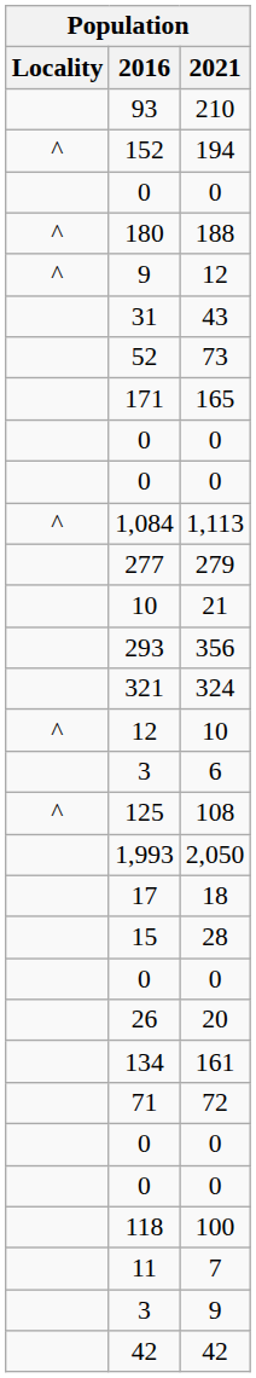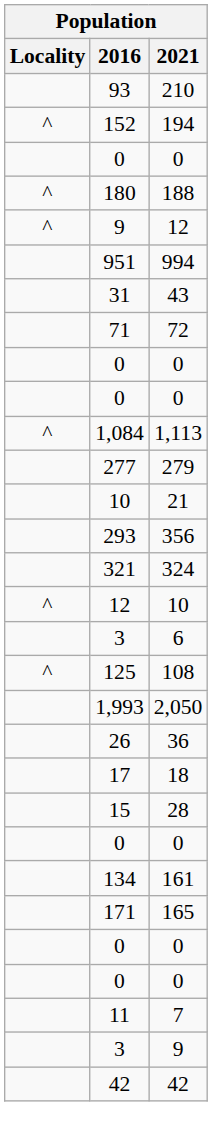 <table class="wikitable" style="text-align:center;">
 <tr>
 <th colspan="3" style="text-align:center;  font-weight:bold">Population</th>
 </tr>
 <tr>
 <th style="text-align:center; background:  font-weight:bold">Locality</th>
 <th style="text-align:center; background:  font-weight:bold"><strong>2016</strong></th>
 <th style="text-align:center; background:  font-weight:bold"><strong>2021</strong></th>
 </tr>
 <tr>
 <td></td>
 <td>93</td>
 <td>210</td>
 </tr>
 <tr>
 <td>^</td>
 <td>152</td>
 <td>194</td>
 </tr>
 <tr>
 <td></td>
 <td>0</td>
 <td>0</td>
 </tr>
 <tr>
 <td>^</td>
 <td>180</td>
 <td>188</td>
 </tr>
 <tr>
 <td>^</td>
 <td>9</td>
 <td>12</td>
 </tr>
 <tr>
 <td></td>
+<td>951</td>
+<td>994</td>
+</tr>
+<tr>
+<td></td>
 <td>31</td>
 <td>43</td>
 </tr>
 <tr>
 <td></td>
-<td>52</td>
-<td>73</td>
-</tr>
-<tr>
-<td></td>
-<td>171</td>
-<td>165</td>
+<td>71</td>
+<td>72</td>
 </tr>
 <tr>
 <td></td>
 <td>0</td>
 <td>0</td>
 </tr>
 <tr>
 <td></td>
 <td>0</td>
 <td>0</td>
 </tr>
 <tr>
 <td>^</td>
 <td>1,084</td>
 <td>1,113</td>
 </tr>
 <tr>
 <td></td>
 <td>277</td>
 <td>279</td>
 </tr>
 <tr>
 <td></td>
 <td>10</td>
 <td>21</td>
 </tr>
 <tr>
 <td></td>
 <td>293</td>
 <td>356</td>
 </tr>
 <tr>
 <td></td>
 <td>321</td>
 <td>324</td>
 </tr>
 <tr>
 <td>^</td>
 <td>12</td>
 <td>10</td>
 </tr>
 <tr>
 <td></td>
 <td>3</td>
 <td>6</td>
 </tr>
 <tr>
 <td>^</td>
 <td>125</td>
 <td>108</td>
 </tr>
 <tr>
 <td></td>
 <td>1,993</td>
 <td>2,050</td>
 </tr>
 <tr>
 <td></td>
+<td>26</td>
+<td>36</td>
+</tr>
+<tr>
+<td></td>
 <td>17</td>
 <td>18</td>
 </tr>
 <tr>
 <td></td>
 <td>15</td>
 <td>28</td>
 </tr>
 <tr>
 <td></td>
 <td>0</td>
 <td>0</td>
 </tr>
 <tr>
 <td></td>
-<td>26</td>
-<td>20</td>
-</tr>
-<tr>
-<td></td>
 <td>134</td>
 <td>161</td>
 </tr>
 <tr>
 <td></td>
-<td>71</td>
-<td>72</td>
+<td>171</td>
+<td>165</td>
 </tr>
 <tr>
 <td></td>
 <td>0</td>
 <td>0</td>
 </tr>
 <tr>
 <td></td>
 <td>0</td>
 <td>0</td>
-</tr>
-<tr>
-<td></td>
-<td>118</td>
-<td>100</td>
 </tr>
 <tr>
 <td></td>
 <td>11</td>
 <td>7</td>
 </tr>
 <tr>
 <td></td>
 <td>3</td>
 <td>9</td>
 </tr>
 <tr>
 <td></td>
 <td>42</td>
 <td>42</td>
 </tr>
 </table>
